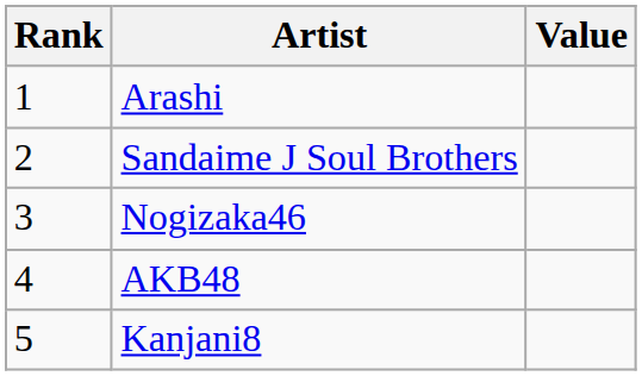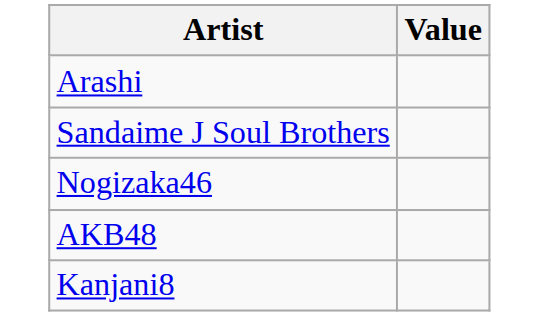 <table class="wikitable sortable" style="margin:auto; margin:auto;">
 <tr>
-<th>Rank</th>
 <th>Artist</th>
 <th>Value</th>
 </tr>
 <tr>
-<td>1</td>
 <td><a href='#'>Arashi</a></td>
 <td></td>
 </tr>
 <tr>
-<td>2</td>
 <td><a href='#'>Sandaime J Soul Brothers</a></td>
 <td></td>
 </tr>
 <tr>
-<td>3</td>
 <td><a href='#'>Nogizaka46</a></td>
 <td></td>
 </tr>
 <tr>
-<td>4</td>
 <td><a href='#'>AKB48</a></td>
 <td></td>
 </tr>
 <tr>
-<td>5</td>
 <td><a href='#'>Kanjani8</a></td>
 <td></td>
 </tr>
 </table>
